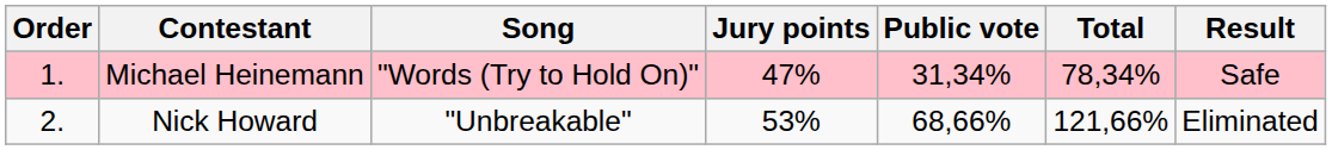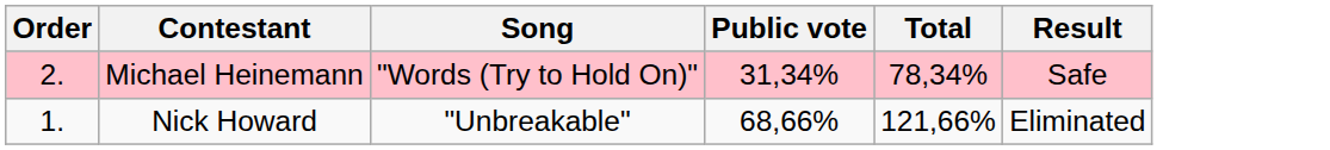 <table class="wikitable sortable" style="text-align: center; width: auto;">
 <tr class="hintergrundfarbe5">
 <th>Order</th>
 <th>Contestant</th>
 <th>Song</th>
-<th>Jury points</th>
 <th>Public vote</th>
 <th>Total</th>
 <th>Result</th>
 </tr>
 <tr bgcolor=pink>
-<td>1.</td>
+<td>2.</td>
 <td>Michael Heinemann</td>
 <td>"Words (Try to Hold On)"</td>
-<td>47%</td>
 <td>31,34%</td>
 <td>78,34%</td>
 <td>Safe</td>
 </tr>
 <tr>
-<td>2.</td>
+<td>1.</td>
 <td>Nick Howard</td>
 <td>"Unbreakable"</td>
-<td>53%</td>
 <td>68,66%</td>
 <td>121,66%</td>
 <td>Eliminated</td>
 </tr>
 </table>
